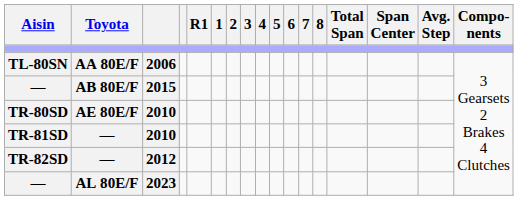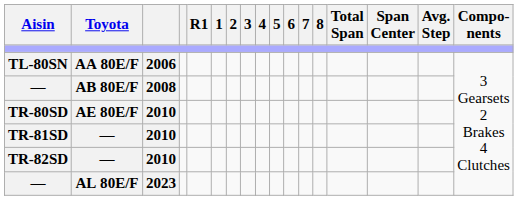 <table class="wikitable collapsible" style="text-align:center">
 <tr>
 <th><a href='#'>Aisin</a></th>
 <th><a href='#'>Toyota</a></th>
 <th></th>
 <th></th>
 <th>R1</th>
 <th>1</th>
 <th>2</th>
 <th>3</th>
 <th>4</th>
 <th>5</th>
 <th>6</th>
 <th>7</th>
 <th>8</th>
 <th>Total<br>Span</th>
 <th>Span<br>Center</th>
 <th>Avg.<br>Step</th>
 <th>Compo-<br>nents</th>
 </tr>
 <tr>
 <td colspan="17" style="background:#AAF;"></td>
 </tr>
 <tr>
 <th>TL-80SN</th>
 <th>AA 80E/F</th>
 <th>2006</th>
 <td></td>
 <td></td>
 <td></td>
 <td></td>
 <td></td>
 <td></td>
 <td></td>
 <td></td>
 <td></td>
 <td></td>
 <td></td>
 <td></td>
 <td></td>
 <td rowspan=6>3<br>Gearsets<br>2<br>Brakes<br>4<br>Clutches</td>
 </tr>
 <tr>
 <th>—</th>
 <th>AB 80E/F</th>
-<th>2015</th>
+<th>2008</th>
 <td></td>
 <td></td>
 <td></td>
 <td></td>
 <td></td>
 <td></td>
 <td></td>
 <td></td>
 <td></td>
 <td></td>
 <td></td>
 <td></td>
 <td></td>
 </tr>
 <tr>
 <th>TR-80SD</th>
 <th>AE 80E/F</th>
 <th>2010</th>
 <td></td>
 <td></td>
 <td></td>
 <td></td>
 <td></td>
 <td></td>
 <td></td>
 <td></td>
 <td></td>
 <td></td>
 <td></td>
 <td></td>
 <td></td>
 </tr>
 <tr>
 <th>TR-81SD</th>
 <th>—</th>
 <th>2010</th>
 <td></td>
 <td></td>
 <td></td>
 <td></td>
 <td></td>
 <td></td>
 <td></td>
 <td></td>
 <td></td>
 <td></td>
 <td></td>
 <td></td>
 <td></td>
 </tr>
 <tr>
 <th>TR-82SD</th>
 <th>—</th>
-<th>2012</th>
+<th>2010</th>
 <td></td>
 <td></td>
 <td></td>
 <td></td>
 <td></td>
 <td></td>
 <td></td>
 <td></td>
 <td></td>
 <td></td>
 <td></td>
 <td></td>
 <td></td>
 </tr>
 <tr>
 <th>—</th>
 <th>AL 80E/F</th>
 <th>2023</th>
 <td></td>
 <td></td>
 <td></td>
 <td></td>
 <td></td>
 <td></td>
 <td></td>
 <td></td>
 <td></td>
 <td></td>
 <td></td>
 <td></td>
 <td></td>
 </tr>
 </table>
